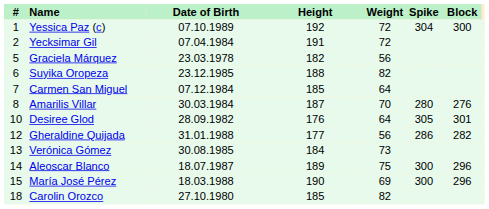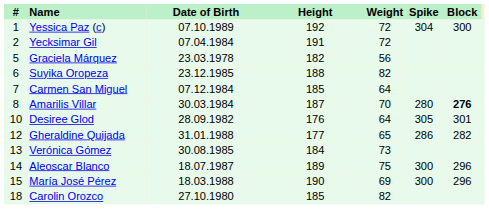 <table border=0 cellpadding=2 cellspacing=0  |- bgcolor=#FFECCE style="text-align:center; font-size:90%;" width=100%>
 <tr bgcolor=#BBF0C9>
 <th width=5%>#</th>
 <th width=25% align=left>Name</th>
 <th width=25%>Date of Birth</th>
 <th width=21%>Height</th>
 <th width=8%>Weight</th>
 <th width=8%>Spike</th>
 <th width=8%>Block</th>
 </tr>
 <tr bgcolor=#E7FAEC>
 <td>1</td>
 <td align=left><a href='#'>Yessica Paz</a> (<a href='#'>c</a>)</td>
 <td>07.10.1989</td>
 <td>192</td>
 <td>72</td>
 <td>304</td>
 <td>300</td>
 <td></td>
 </tr>
 <tr bgcolor=#E7FAEC>
 <td>2</td>
 <td align=left><a href='#'>Yecksimar Gil</a></td>
 <td>07.04.1984</td>
 <td>191</td>
 <td>72</td>
 <td></td>
 <td></td>
 <td></td>
 </tr>
 <tr bgcolor=#E7FAEC>
 <td>5</td>
 <td align=left><a href='#'>Graciela Márquez</a></td>
 <td>23.03.1978</td>
 <td>182</td>
 <td>56</td>
 <td></td>
 <td></td>
 <td></td>
 </tr>
 <tr bgcolor=#E7FAEC>
 <td>6</td>
 <td align=left><a href='#'>Suyika Oropeza</a></td>
 <td>23.12.1985</td>
 <td>188</td>
 <td>82</td>
 <td></td>
 <td></td>
 <td></td>
 </tr>
 <tr bgcolor=#E7FAEC>
 <td>7</td>
 <td align=left><a href='#'>Carmen San Miguel</a></td>
 <td>07.12.1984</td>
 <td>185</td>
 <td>64</td>
 <td></td>
 <td></td>
 <td></td>
 </tr>
 <tr bgcolor=#E7FAEC>
 <td>8</td>
 <td align=left><a href='#'>Amarilis Villar</a></td>
 <td>30.03.1984</td>
 <td>187</td>
 <td>70</td>
 <td>280</td>
-<td>276</td>
+<td><strong>276</strong></td>
 <td></td>
 </tr>
 <tr bgcolor=#E7FAEC>
 <td>10</td>
 <td align=left><a href='#'>Desiree Glod</a></td>
 <td>28.09.1982</td>
 <td>176</td>
 <td>64</td>
 <td>305</td>
 <td>301</td>
 <td></td>
 </tr>
 <tr bgcolor=#E7FAEC>
 <td>12</td>
 <td align=left><a href='#'>Gheraldine Quijada</a></td>
 <td>31.01.1988</td>
 <td>177</td>
-<td>56</td>
+<td>65</td>
 <td>286</td>
 <td>282</td>
 <td></td>
 </tr>
 <tr bgcolor=#E7FAEC>
 <td>13</td>
 <td align=left><a href='#'>Verónica Gómez</a></td>
 <td>30.08.1985</td>
 <td>184</td>
 <td>73</td>
 <td></td>
 <td></td>
 <td></td>
 </tr>
 <tr bgcolor=#E7FAEC>
 <td>14</td>
 <td align=left><a href='#'>Aleoscar Blanco</a></td>
 <td>18.07.1987</td>
 <td>189</td>
 <td>75</td>
 <td>300</td>
 <td>296</td>
 <td></td>
 </tr>
 <tr bgcolor=#E7FAEC>
 <td>15</td>
 <td align=left><a href='#'>María José Pérez</a></td>
 <td>18.03.1988</td>
 <td>190</td>
 <td>69</td>
 <td>300</td>
 <td>296</td>
 <td></td>
 </tr>
 <tr bgcolor=#E7FAEC>
 <td>18</td>
 <td align=left><a href='#'>Carolin Orozco</a></td>
 <td>27.10.1980</td>
 <td>185</td>
 <td>82</td>
 <td></td>
 <td></td>
 <td></td>
 </tr>
 </table>
